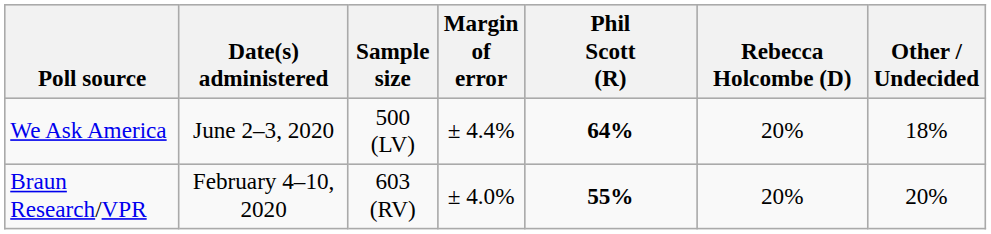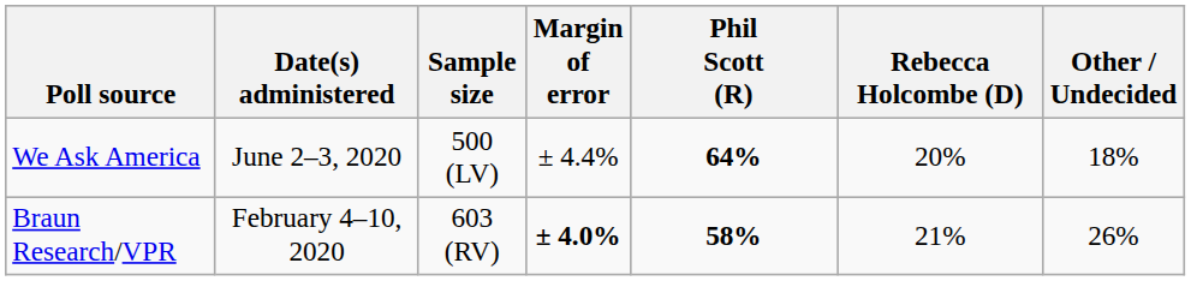 <table class="wikitable" style="font-size:90%;text-align:center;">
 <tr valign=bottom>
 <th>Poll source</th>
 <th>Date(s)<br>administered</th>
 <th>Sample<br>size</th>
 <th>Margin<br>of error</th>
 <th style="width:100px;">Phil<br>Scott<br> (R)</th>
 <th style="width:100px;">Rebecca<br>Holcombe (D)</th>
 <th>Other /<br>Undecided</th>
 </tr>
 <tr>
 <td style="text-align:left;"><a href='#'>We Ask America</a></td>
 <td>June 2–3, 2020</td>
 <td>500 (LV)</td>
 <td>± 4.4%</td>
 <td><strong>64%</strong></td>
 <td>20%</td>
 <td>18%</td>
 </tr>
 <tr>
 <td style="text-align:left;"><a href='#'>Braun Research</a>/<a href='#'>VPR</a></td>
 <td>February 4–10, 2020</td>
 <td>603 (RV)</td>
-<td>± 4.0%</td>
-<td><strong>55%</strong></td>
-<td>20%</td>
-<td>20%</td>
+<td><strong>± 4.0%</strong></td>
+<td><strong>58%</strong></td>
+<td>21%</td>
+<td>26%</td>
 </tr>
 </table>
